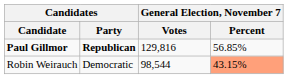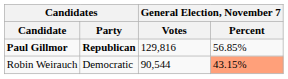 <table class=wikitable>
 <tr>
 <th colspan=2><strong>Candidates</strong></th>
 <th colspan=2><strong>General Election, November 7</strong></th>
 </tr>
 <tr>
 <th>Candidate</th>
 <th>Party</th>
 <th>Votes</th>
 <th>Percent</th>
 </tr>
 <tr>
 <td><strong>Paul Gillmor</strong></td>
 <td><strong>Republican</strong></td>
 <td>129,816</td>
 <td>56.85%</td>
 </tr>
 <tr>
 <td>Robin Weirauch</td>
 <td>Democratic</td>
-<td>98,544</td>
+<td>90,544</td>
 <td style="background: lightsalmon;">43.15%</td>
 </tr>
 </table>
